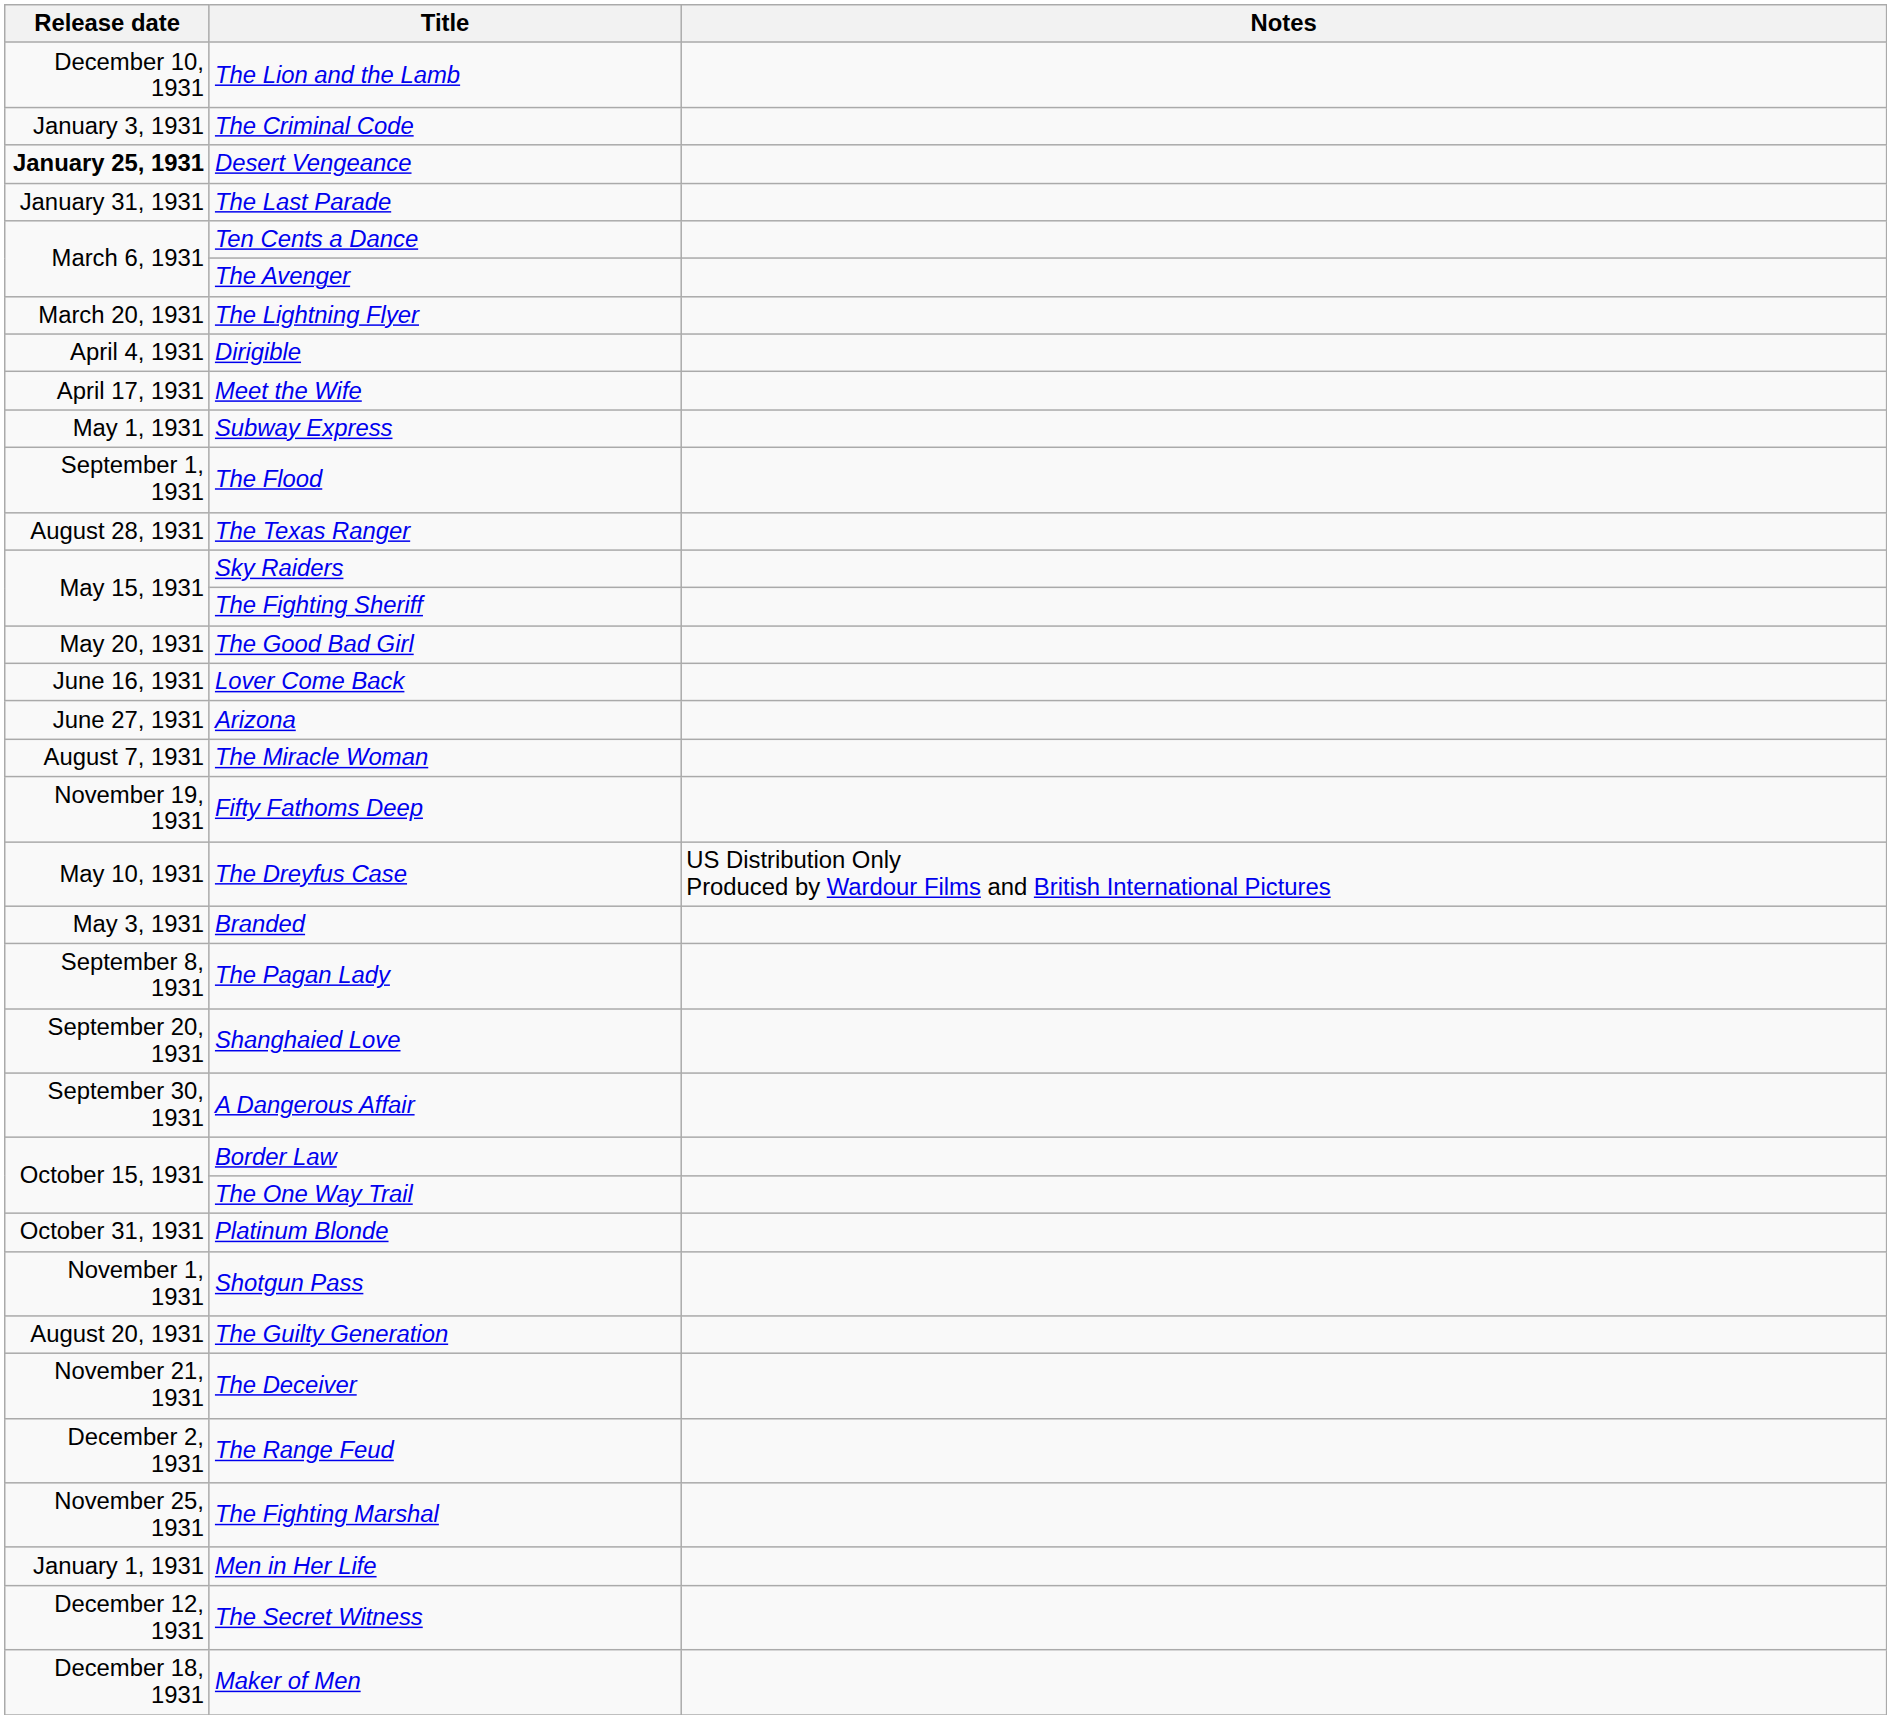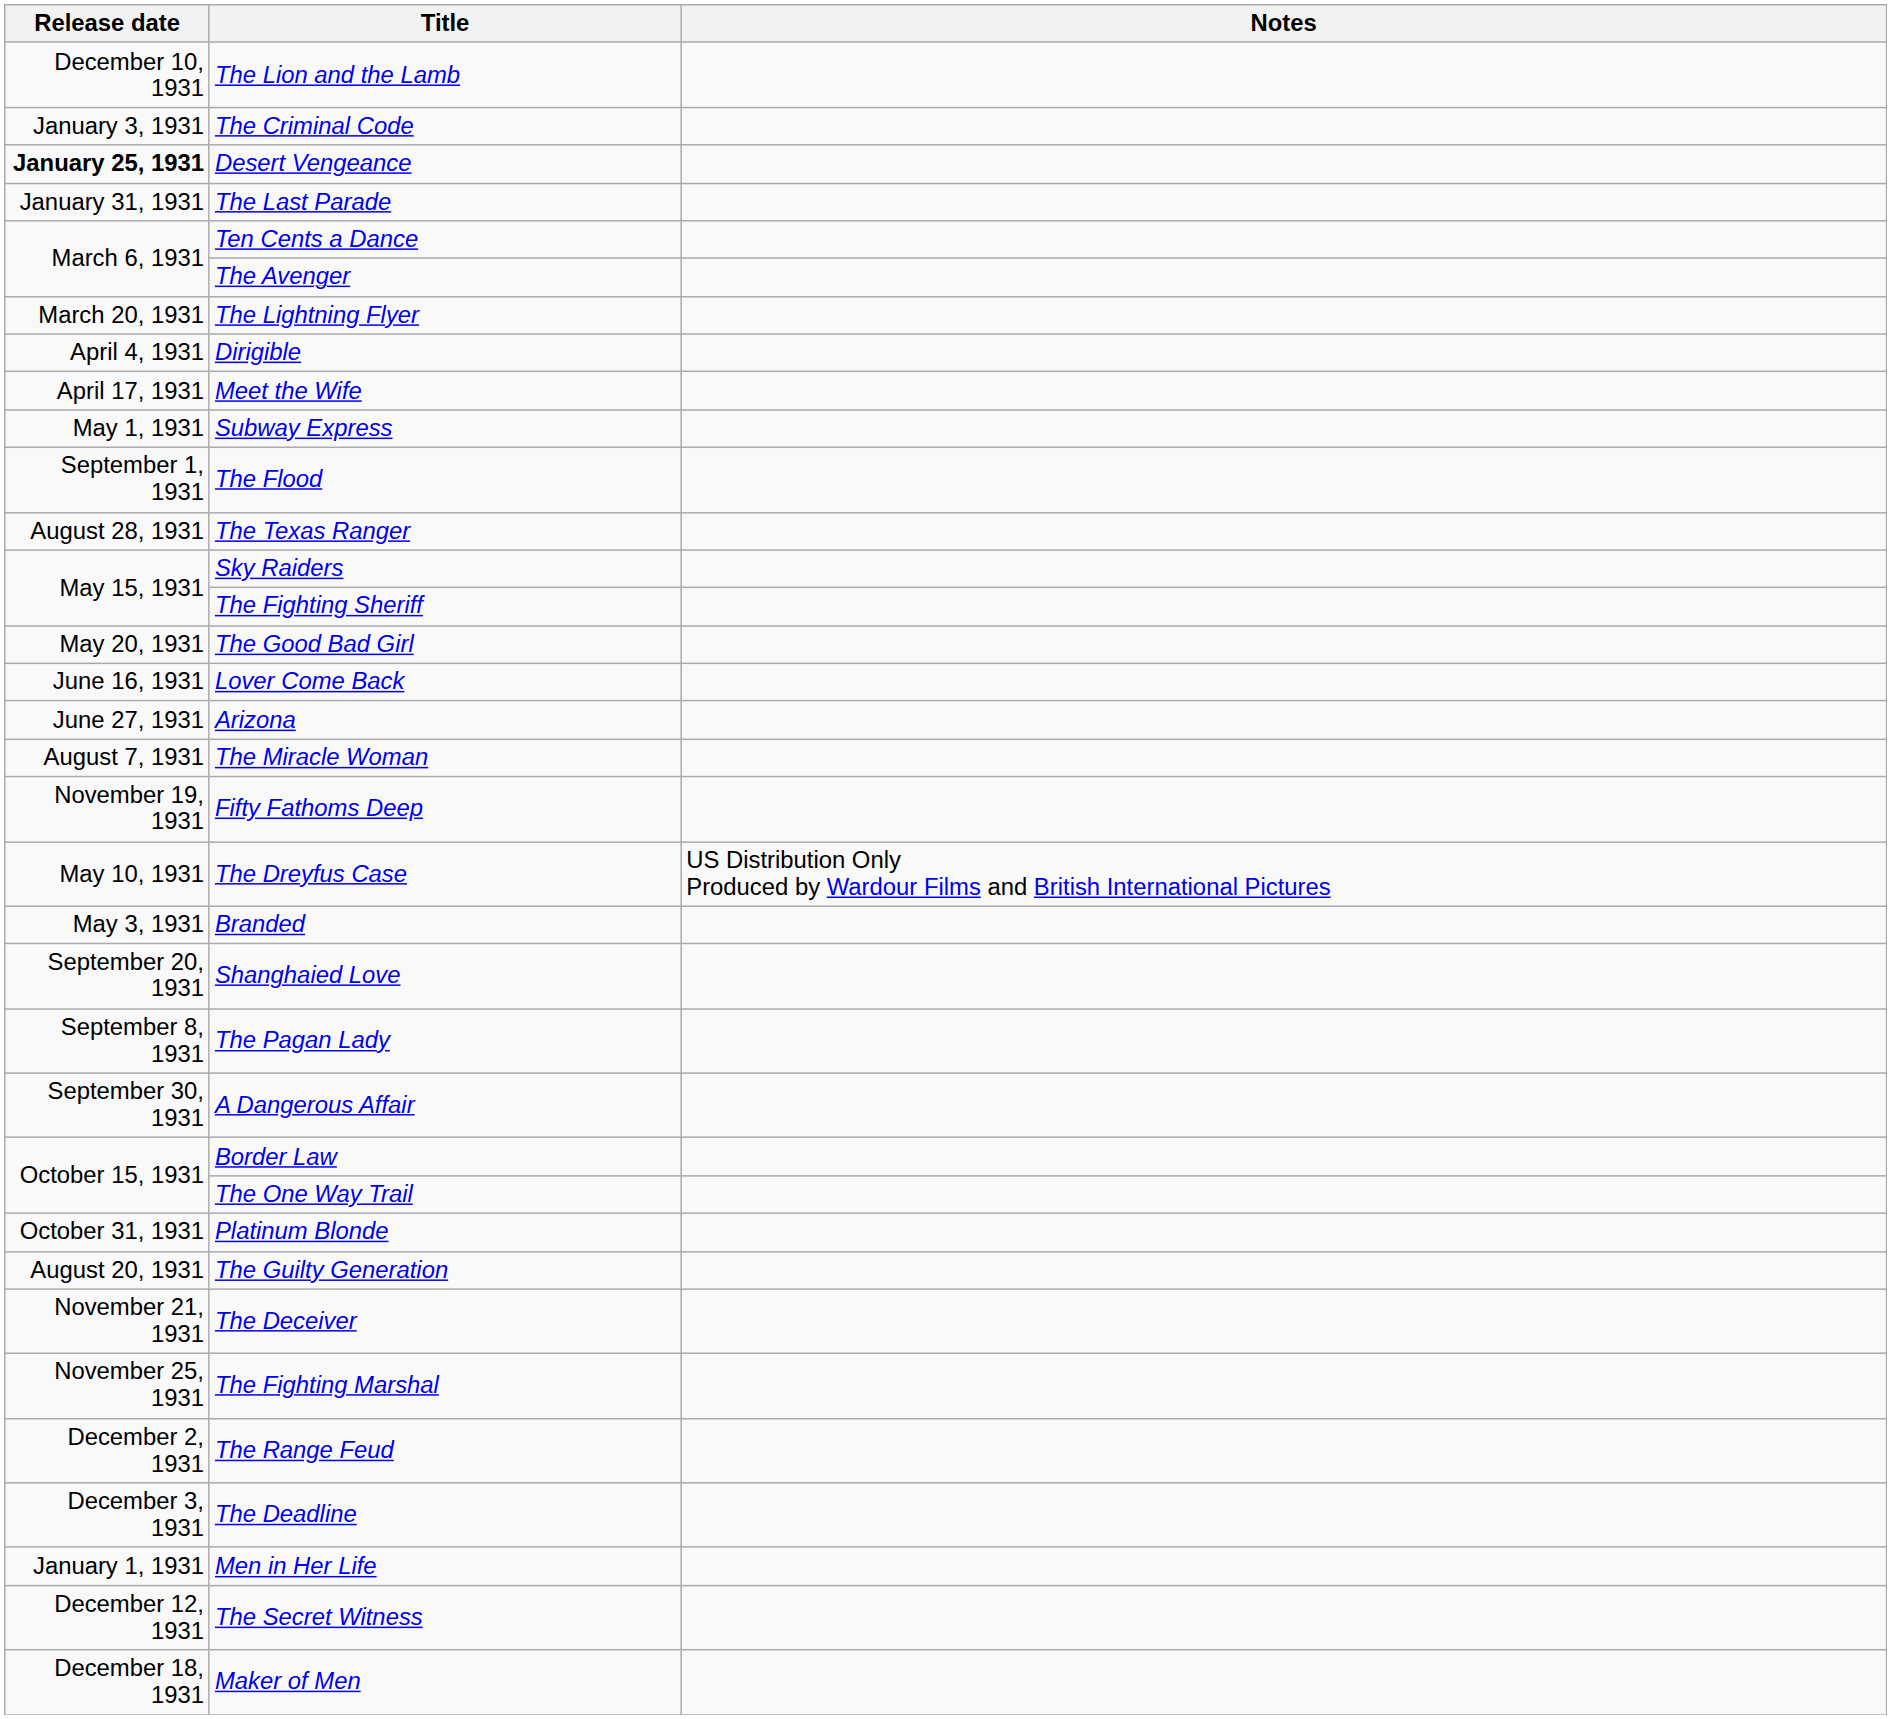 <table class="wikitable sortable" style="width:100%;">
 <tr>
 <th scope="col" style="width:130px;">Release date</th>
 <th>Title</th>
 <th>Notes</th>
 </tr>
 <tr>
 <td style="text-align:right;">December 10, 1931</td>
 <td><em><a href='#'>The Lion and the Lamb</a></em></td>
 <td></td>
 </tr>
 <tr>
 <td style="text-align:right;">January 3, 1931</td>
 <td><em><a href='#'>The Criminal Code</a></em></td>
 <td></td>
 </tr>
 <tr>
 <td style="text-align:right;"><strong>January 25, 1931</strong></td>
 <td><em><a href='#'>Desert Vengeance</a></em></td>
 <td></td>
 </tr>
 <tr>
 <td style="text-align:right;">January 31, 1931</td>
 <td><em><a href='#'>The Last Parade</a></em></td>
 <td></td>
 </tr>
 <tr>
 <td style="text-align:right;" rowspan="2">March 6, 1931</td>
 <td><em><a href='#'>Ten Cents a Dance</a></em></td>
 <td></td>
 </tr>
 <tr>
 <td><em><a href='#'>The Avenger</a></em></td>
 <td></td>
 </tr>
 <tr>
 <td style="text-align:right;">March 20, 1931</td>
 <td><em><a href='#'>The Lightning Flyer</a></em></td>
 <td></td>
 </tr>
 <tr>
 <td style="text-align:right;">April 4, 1931</td>
 <td><em><a href='#'>Dirigible</a></em></td>
 <td></td>
 </tr>
 <tr>
 <td style="text-align:right;">April 17, 1931</td>
 <td><em><a href='#'>Meet the Wife</a></em></td>
 <td></td>
 </tr>
 <tr>
 <td style="text-align:right;">May 1, 1931</td>
 <td><em><a href='#'>Subway Express</a></em></td>
 <td></td>
 </tr>
 <tr>
 <td style="text-align:right;">September 1, 1931</td>
 <td><em><a href='#'>The Flood</a></em></td>
 <td></td>
 </tr>
 <tr>
 <td style="text-align:right;">August 28, 1931</td>
 <td><em><a href='#'>The Texas Ranger</a></em></td>
 <td></td>
 </tr>
 <tr>
 <td style="text-align:right;" rowspan="2">May 15, 1931</td>
 <td><em><a href='#'>Sky Raiders</a></em></td>
 <td></td>
 </tr>
 <tr>
 <td><em><a href='#'>The Fighting Sheriff</a></em></td>
 <td></td>
 </tr>
 <tr>
 <td style="text-align:right;">May 20, 1931</td>
 <td><em><a href='#'>The Good Bad Girl</a></em></td>
 <td></td>
 </tr>
 <tr>
 <td style="text-align:right;">June 16, 1931</td>
 <td><em><a href='#'>Lover Come Back</a></em></td>
 <td></td>
 </tr>
 <tr>
 <td style="text-align:right;">June 27, 1931</td>
 <td><em><a href='#'>Arizona</a></em></td>
 <td></td>
 </tr>
 <tr>
 <td style="text-align:right;">August 7, 1931</td>
 <td><em><a href='#'>The Miracle Woman</a></em></td>
 <td></td>
 </tr>
 <tr>
 <td style="text-align:right;">November 19, 1931</td>
 <td><em><a href='#'>Fifty Fathoms Deep</a></em></td>
 <td></td>
 </tr>
 <tr>
 <td style="text-align:right;">May 10, 1931</td>
 <td><em><a href='#'>The Dreyfus Case</a></em></td>
 <td>US Distribution Only<br> Produced by <a href='#'>Wardour Films</a> and <a href='#'>British International Pictures</a></td>
 </tr>
 <tr>
 <td style="text-align:right;">May 3, 1931</td>
 <td><em><a href='#'>Branded</a></em></td>
 <td></td>
 </tr>
 <tr>
-<td style="text-align:right;">September 8, 1931</td>
-<td><em><a href='#'>The Pagan Lady</a></em></td>
+<td style="text-align:right;">September 20, 1931</td>
+<td><em><a href='#'>Shanghaied Love</a></em></td>
 <td></td>
 </tr>
 <tr>
-<td style="text-align:right;">September 20, 1931</td>
-<td><em><a href='#'>Shanghaied Love</a></em></td>
+<td style="text-align:right;">September 8, 1931</td>
+<td><em><a href='#'>The Pagan Lady</a></em></td>
 <td></td>
 </tr>
 <tr>
 <td style="text-align:right;">September 30, 1931</td>
 <td><em><a href='#'>A Dangerous Affair</a></em></td>
 <td></td>
 </tr>
 <tr>
 <td rowspan="2" style="text-align:right;">October 15, 1931</td>
 <td><em><a href='#'>Border Law</a></em></td>
 <td></td>
 </tr>
 <tr>
 <td><em><a href='#'>The One Way Trail</a></em></td>
 <td></td>
 </tr>
 <tr>
 <td style="text-align:right;">October 31, 1931</td>
 <td><em><a href='#'>Platinum Blonde</a></em></td>
 <td></td>
 </tr>
 <tr>
-<td style="text-align:right;">November 1, 1931</td>
-<td><em><a href='#'>Shotgun Pass</a></em></td>
-<td></td>
-</tr>
-<tr>
 <td style="text-align:right;">August 20, 1931</td>
 <td><em><a href='#'>The Guilty Generation</a></em></td>
 <td></td>
 </tr>
 <tr>
 <td style="text-align:right;">November 21, 1931</td>
 <td><em><a href='#'>The Deceiver</a></em></td>
 <td></td>
 </tr>
 <tr>
+<td style="text-align:right;">November 25, 1931</td>
+<td><em><a href='#'>The Fighting Marshal</a></em></td>
+<td></td>
+</tr>
+<tr>
 <td style="text-align:right;">December 2, 1931</td>
 <td><em><a href='#'>The Range Feud</a></em></td>
 <td></td>
 </tr>
 <tr>
-<td style="text-align:right;">November 25, 1931</td>
-<td><em><a href='#'>The Fighting Marshal</a></em></td>
+<td style="text-align:right;">December 3, 1931</td>
+<td><em><a href='#'>The Deadline</a></em></td>
 <td></td>
 </tr>
 <tr>
 <td style="text-align:right;">January 1, 1931</td>
 <td><em><a href='#'>Men in Her Life</a></em></td>
 <td></td>
 </tr>
 <tr>
 <td style="text-align:right;">December 12, 1931</td>
 <td><em><a href='#'>The Secret Witness</a></em></td>
 <td></td>
 </tr>
 <tr>
 <td style="text-align:right;">December 18, 1931</td>
 <td><em><a href='#'>Maker of Men</a></em></td>
 <td></td>
 </tr>
 <tr>
 </tr>
 </table>
